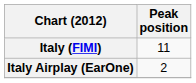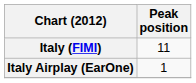 <table class="wikitable sortable plainrowheaders" style="text-align:center;">
 <tr>
 <th>Chart (2012)</th>
 <th>Peak<br>position</th>
 </tr>
 <tr>
 <th scope="row">Italy (<a href='#'>FIMI</a>)</th>
 <td>11</td>
 </tr>
 <tr>
 <th scope="row">Italy Airplay (EarOne)</th>
-<td>2</td>
+<td>1</td>
 </tr>
 <tr>
 </tr>
 </table>
